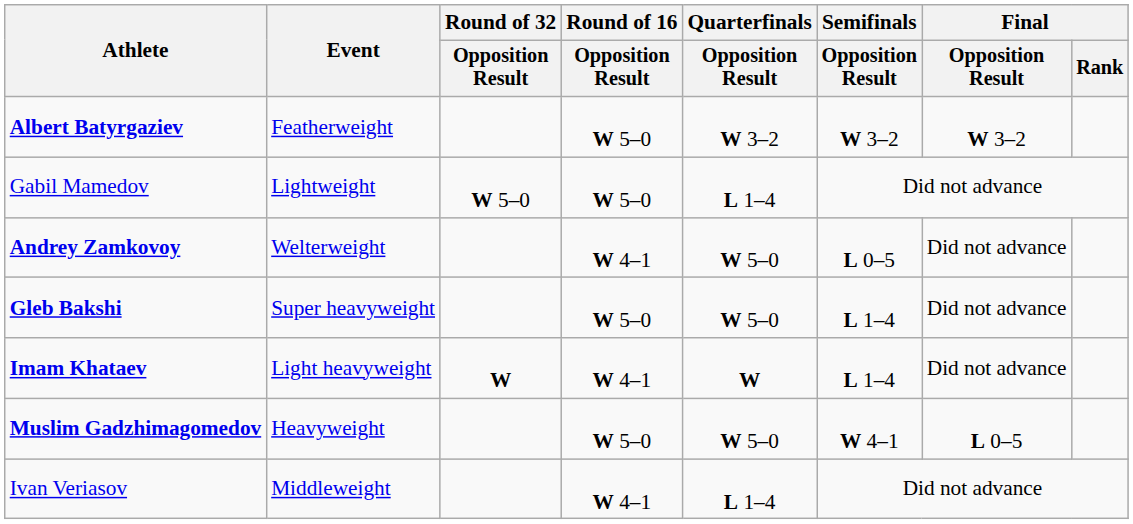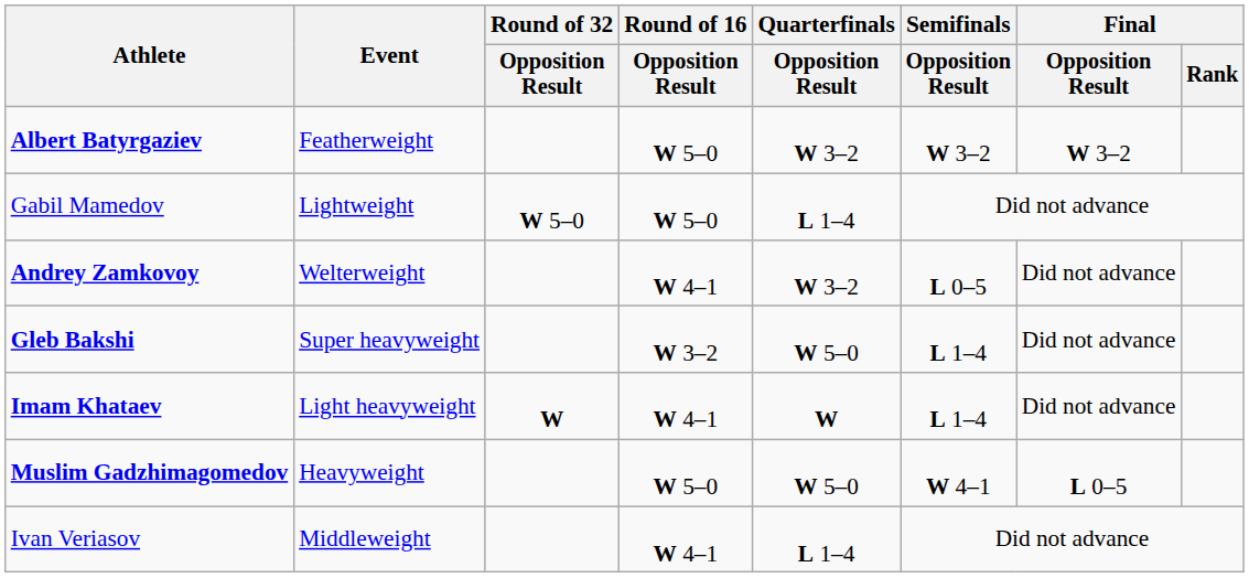 <table class="wikitable" style="text-align:center; font-size:90%">
 <tr>
 <th rowspan=2>Athlete</th>
 <th rowspan=2>Event</th>
 <th>Round of 32</th>
 <th>Round of 16</th>
 <th>Quarterfinals</th>
 <th>Semifinals</th>
 <th colspan=2>Final</th>
 </tr>
 <tr style="font-size:95%">
 <th>Opposition<br>Result</th>
 <th>Opposition<br>Result</th>
 <th>Opposition<br>Result</th>
 <th>Opposition<br>Result</th>
 <th>Opposition<br>Result</th>
 <th>Rank</th>
 </tr>
 <tr>
 <td align=left><strong><a href='#'>Albert Batyrgaziev</a></strong></td>
 <td align=left><a href='#'>Featherweight</a></td>
 <td></td>
 <td><br><strong>W</strong> 5–0</td>
 <td><br><strong>W</strong> 3–2</td>
 <td><br><strong>W</strong> 3–2</td>
 <td><br><strong>W</strong> 3–2</td>
 <td></td>
 </tr>
 <tr>
 <td align=left><a href='#'>Gabil Mamedov</a></td>
 <td align=left><a href='#'>Lightweight</a></td>
 <td><br><strong>W</strong> 5–0</td>
 <td><br><strong>W</strong> 5–0</td>
 <td><br><strong>L</strong> 1–4</td>
 <td colspan=3>Did not advance</td>
 </tr>
 <tr>
 <td align=left><strong><a href='#'>Andrey Zamkovoy</a></strong></td>
 <td align=left><a href='#'>Welterweight</a></td>
 <td></td>
 <td><br><strong>W</strong> 4–1</td>
-<td><br><strong>W</strong> 5–0</td>
+<td><br><strong>W</strong> 3–2</td>
 <td><br><strong>L</strong> 0–5</td>
 <td>Did not advance</td>
 <td></td>
 </tr>
 <tr>
 <td align=left><strong><a href='#'>Gleb Bakshi</a></strong></td>
 <td align=left><a href='#'>Super heavyweight</a></td>
 <td></td>
-<td><br><strong>W</strong> 5–0</td>
+<td><br><strong>W</strong> 3–2</td>
 <td><br><strong>W</strong> 5–0</td>
 <td><br><strong>L</strong> 1–4</td>
 <td>Did not advance</td>
 <td></td>
 </tr>
 <tr>
 <td align=left><strong><a href='#'>Imam Khataev</a></strong></td>
 <td align=left><a href='#'>Light heavyweight</a></td>
 <td><br><strong>W</strong> </td>
 <td><br><strong>W</strong> 4–1</td>
 <td><br><strong>W</strong> </td>
 <td><br><strong>L</strong> 1–4</td>
 <td>Did not advance</td>
 <td></td>
 </tr>
 <tr>
 <td align=left><strong><a href='#'>Muslim Gadzhimagomedov</a></strong></td>
 <td align=left><a href='#'>Heavyweight</a></td>
 <td></td>
 <td><br><strong>W</strong> 5–0</td>
 <td><br><strong>W</strong> 5–0</td>
 <td><br><strong>W</strong> 4–1</td>
 <td><br><strong>L</strong> 0–5</td>
 <td></td>
 </tr>
 <tr>
 <td align=left><a href='#'>Ivan Veriasov</a></td>
 <td align=left><a href='#'>Middleweight</a></td>
 <td></td>
 <td><br><strong>W</strong> 4–1</td>
 <td><br><strong>L</strong> 1–4</td>
 <td colspan="3">Did not advance</td>
 </tr>
 </table>
